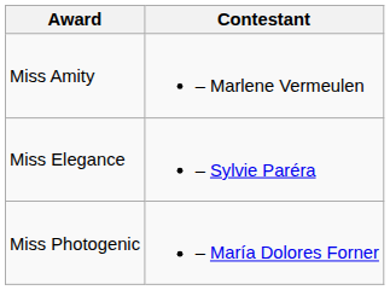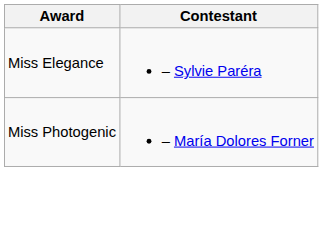 <table class="wikitable sortable" style="font-size: 95%;">
 <tr>
 <th>Award</th>
 <th>Contestant</th>
-</tr>
-<tr>
-<td>Miss Amity</td>
-<td><br><ul><li> – Marlene Vermeulen</li></ul></td>
 </tr>
 <tr>
 <td>Miss Elegance</td>
 <td><br><ul><li> – <a href='#'>Sylvie Paréra</a></li></ul></td>
 </tr>
 <tr>
 <td>Miss Photogenic</td>
 <td><br><ul><li> – <a href='#'>María Dolores Forner</a></li></ul></td>
 </tr>
 </table>
